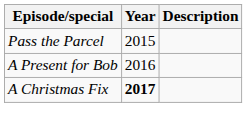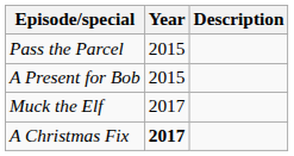 <table class="wikitable sortable">
 <tr>
 <th>Episode/special</th>
 <th>Year</th>
 <th>Description</th>
 </tr>
 <tr>
 <td><em>Pass the Parcel</em></td>
 <td>2015</td>
 <td></td>
 </tr>
 <tr>
 <td><em>A Present for Bob</em></td>
-<td>2016</td>
+<td>2015</td>
+<td></td>
+</tr>
+<tr>
+<td><em>Muck the Elf</em></td>
+<td>2017</td>
 <td></td>
 </tr>
 <tr>
 <td><em>A Christmas Fix</em></td>
 <td><strong>2017</strong></td>
 <td></td>
 </tr>
 </table>
